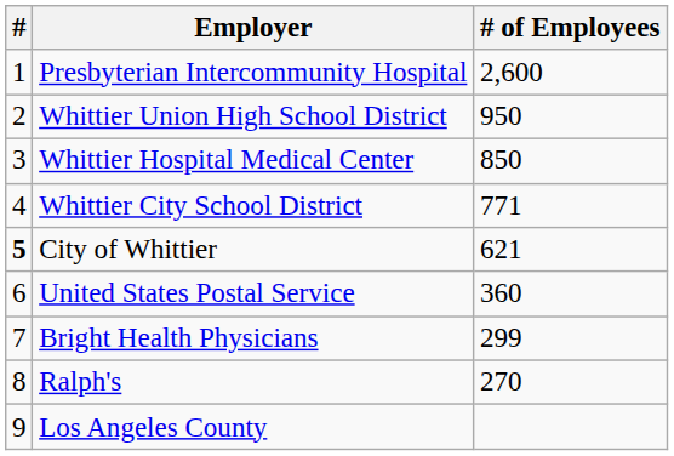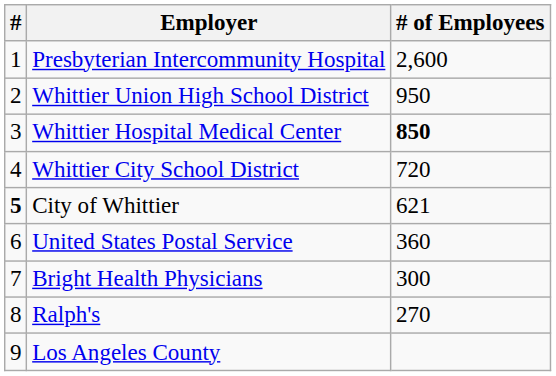 <table class="wikitable sortable">
 <tr>
 <th>#</th>
 <th>Employer</th>
 <th># of Employees</th>
 </tr>
 <tr>
 <td>1</td>
 <td><a href='#'>Presbyterian Intercommunity Hospital</a></td>
 <td>2,600</td>
 </tr>
 <tr>
 <td>2</td>
 <td><a href='#'>Whittier Union High School District</a></td>
 <td>950</td>
 </tr>
 <tr>
 <td>3</td>
 <td><a href='#'>Whittier Hospital Medical Center</a></td>
-<td>850</td>
+<td><strong>850</strong></td>
 </tr>
 <tr>
 <td>4</td>
 <td><a href='#'>Whittier City School District</a></td>
-<td>771</td>
+<td>720</td>
 </tr>
 <tr>
 <td><strong>5</strong></td>
 <td>City of Whittier</td>
 <td>621</td>
 </tr>
 <tr>
 <td>6</td>
 <td><a href='#'>United States Postal Service</a></td>
 <td>360</td>
 </tr>
 <tr>
 <td>7</td>
 <td><a href='#'>Bright Health Physicians</a></td>
-<td>299</td>
+<td>300</td>
 </tr>
 <tr>
 <td>8</td>
 <td><a href='#'>Ralph's</a></td>
 <td>270</td>
 </tr>
 <tr>
 <td>9</td>
 <td><a href='#'>Los Angeles County</a></td>
 <td></td>
 </tr>
 </table>
